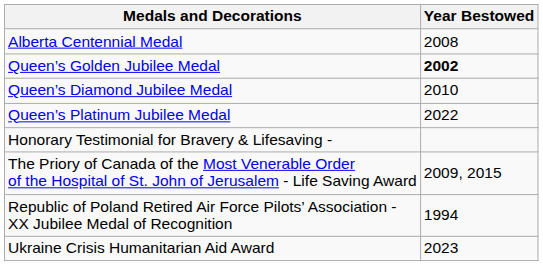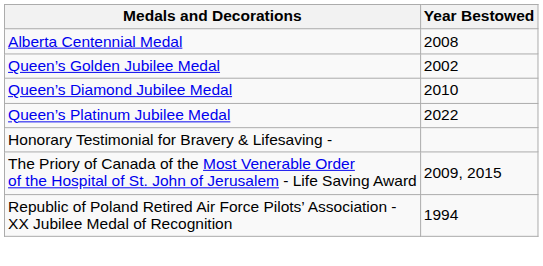 <table class="wikitable">
 <tr>
 <th>Medals and Decorations</th>
 <th>Year Bestowed</th>
 </tr>
 <tr>
 <td><a href='#'>Alberta Centennial Medal</a></td>
 <td>2008</td>
 </tr>
 <tr>
 <td><a href='#'>Queen’s Golden Jubilee Medal</a></td>
-<td><strong>2002</strong></td>
+<td>2002</td>
 </tr>
 <tr>
 <td><a href='#'>Queen’s Diamond Jubilee Medal</a></td>
 <td>2010</td>
 </tr>
 <tr>
 <td><a href='#'>Queen’s Platinum Jubilee Medal</a></td>
 <td>2022</td>
 </tr>
 <tr>
 <td>Honorary Testimonial for Bravery & Lifesaving -<br></td>
 <td></td>
 </tr>
 <tr>
 <td>The Priory of Canada of the <a href='#'>Most Venerable Order</a><br><a href='#'>of the Hospital of St. John of Jerusalem</a> - Life Saving Award</td>
 <td>2009, 2015</td>
 </tr>
 <tr>
 <td>Republic of Poland Retired Air Force Pilots’ Association -<br>XX Jubilee Medal of Recognition</td>
 <td>1994</td>
 </tr>
-<tr>
-<td>Ukraine Crisis Humanitarian Aid Award</td>
-<td>2023</td>
-</tr>
 </table>
